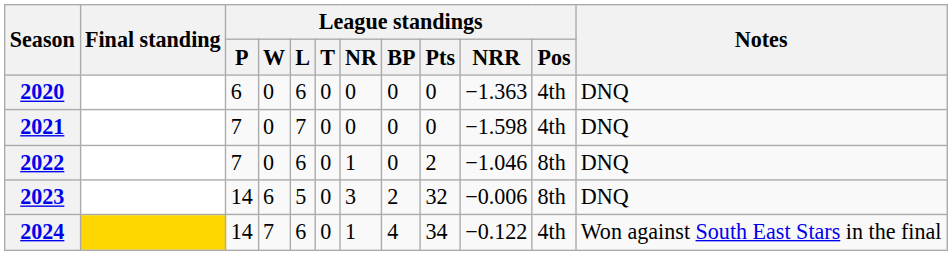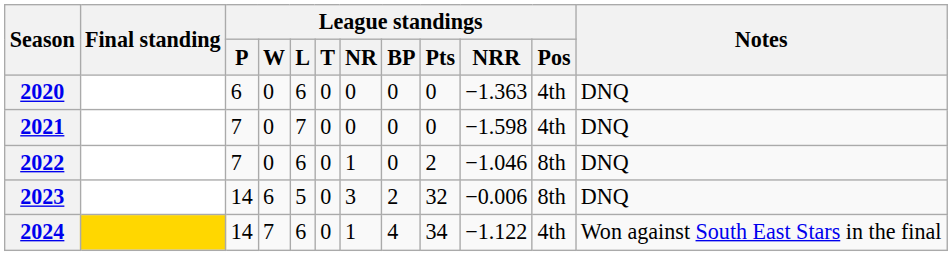 <table class="wikitable sortable">
 <tr>
 <th scope="col" rowspan="2">Season</th>
 <th scope="col" rowspan="2">Final standing</th>
 <th scope="col" colspan="9">League standings</th>
 <th scope="col" rowspan="2">Notes</th>
 </tr>
 <tr>
 <th scope="col">P</th>
 <th scope="col">W</th>
 <th scope="col">L</th>
 <th scope="col">T</th>
 <th scope="col">NR</th>
 <th scope="col">BP</th>
 <th scope="col">Pts</th>
 <th scope="col">NRR</th>
 <th scope="col">Pos</th>
 </tr>
 <tr>
 <th scope="row"><a href='#'>2020</a></th>
 <td style="background: white;"></td>
 <td>6</td>
 <td>0</td>
 <td>6</td>
 <td>0</td>
 <td>0</td>
 <td>0</td>
 <td>0</td>
 <td>−1.363</td>
 <td>4th</td>
 <td>DNQ</td>
 </tr>
 <tr>
 <th scope="row"><a href='#'>2021</a></th>
 <td style="background: white;"></td>
 <td>7</td>
 <td>0</td>
 <td>7</td>
 <td>0</td>
 <td>0</td>
 <td>0</td>
 <td>0</td>
 <td>−1.598</td>
 <td>4th</td>
 <td>DNQ</td>
 </tr>
 <tr>
 <th scope="row"><a href='#'>2022</a></th>
 <td style="background: white;"></td>
 <td>7</td>
 <td>0</td>
 <td>6</td>
 <td>0</td>
 <td>1</td>
 <td>0</td>
 <td>2</td>
 <td>−1.046</td>
 <td>8th</td>
 <td>DNQ</td>
 </tr>
 <tr>
 <th scope="row"><a href='#'>2023</a></th>
 <td style="background: white;"></td>
 <td>14</td>
 <td>6</td>
 <td>5</td>
 <td>0</td>
 <td>3</td>
 <td>2</td>
 <td>32</td>
 <td>−0.006</td>
 <td>8th</td>
 <td>DNQ</td>
 </tr>
 <tr>
 <th scope="row"><a href='#'>2024</a></th>
 <td style="background: gold;"></td>
 <td>14</td>
 <td>7</td>
 <td>6</td>
 <td>0</td>
 <td>1</td>
 <td>4</td>
 <td>34</td>
-<td>−0.122</td>
+<td>−1.122</td>
 <td>4th</td>
 <td>Won against <a href='#'>South East Stars</a> in the final</td>
 </tr>
 </table>
